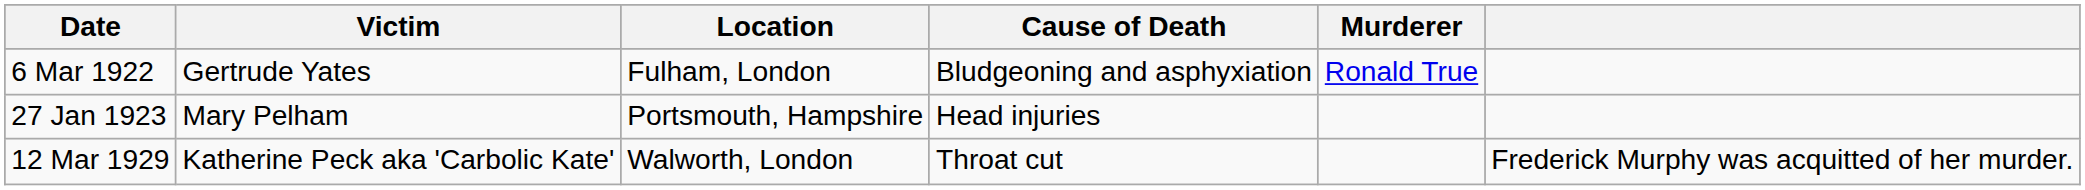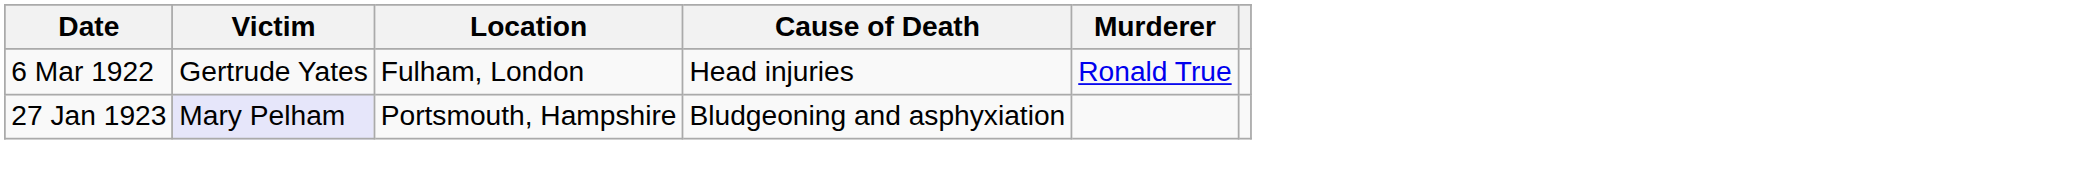 <table class="wikitable">
 <tr>
 <th>Date</th>
 <th>Victim</th>
 <th>Location</th>
 <th>Cause of Death</th>
 <th>Murderer</th>
 <th></th>
 </tr>
 <tr>
 <td>6 Mar 1922</td>
 <td>Gertrude Yates</td>
 <td>Fulham, London</td>
-<td>Bludgeoning and asphyxiation</td>
+<td>Head injuries</td>
 <td><a href='#'>Ronald True</a></td>
 <td></td>
 </tr>
 <tr>
 <td>27 Jan 1923</td>
-<td>Mary Pelham</td>
+<td style="background: lavender;">Mary Pelham</td>
 <td>Portsmouth, Hampshire</td>
-<td>Head injuries</td>
+<td>Bludgeoning and asphyxiation</td>
 <td></td>
 <td></td>
 </tr>
-<tr>
-<td>12 Mar 1929</td>
-<td>Katherine Peck aka 'Carbolic Kate'</td>
-<td>Walworth, London</td>
-<td>Throat cut</td>
-<td></td>
-<td>Frederick Murphy was acquitted of her murder.</td>
-</tr>
 </table>
